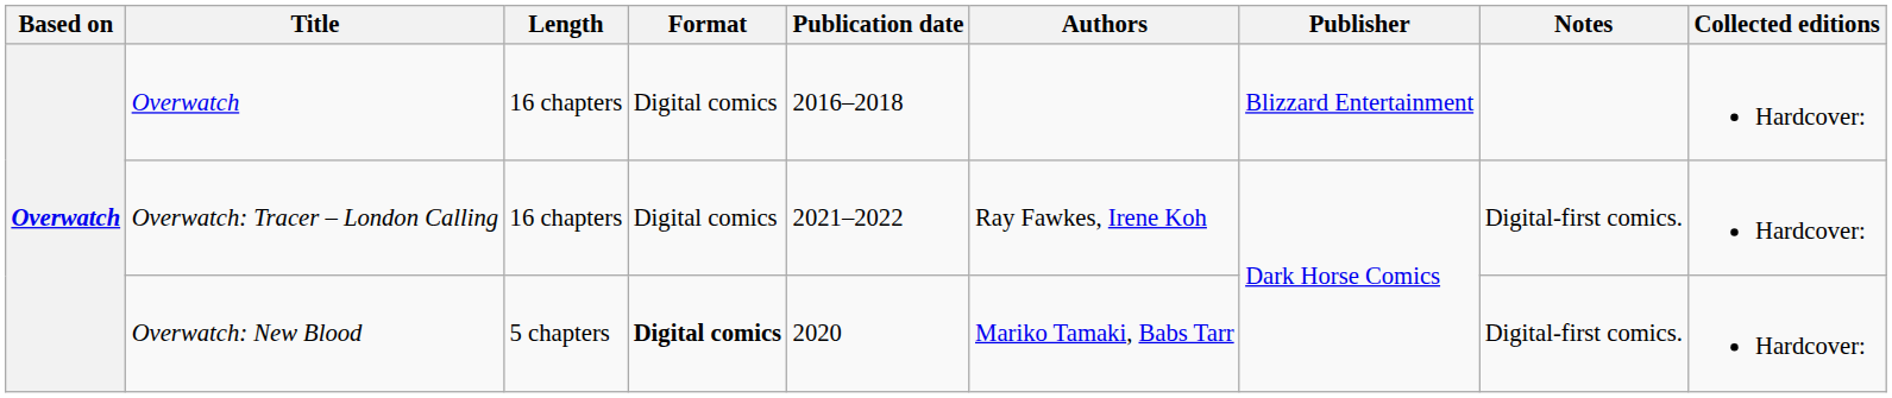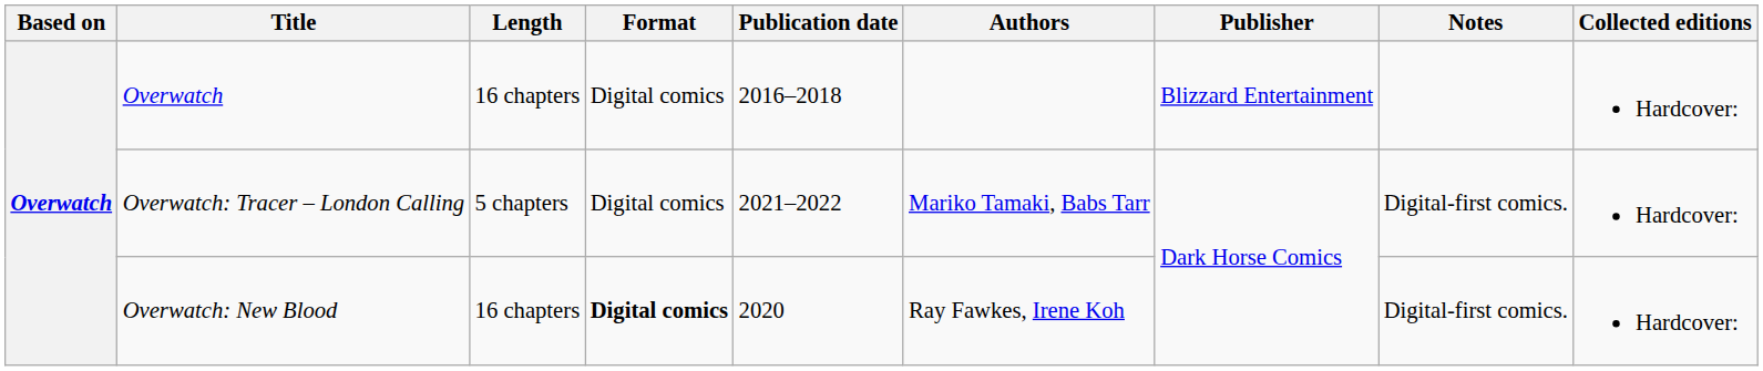 <table class="wikitable mw-collapsible">
 <tr>
 <th>Based on</th>
 <th>Title</th>
 <th>Length</th>
 <th>Format</th>
 <th>Publication date</th>
 <th>Authors</th>
 <th>Publisher</th>
 <th>Notes</th>
 <th>Collected editions</th>
 </tr>
 <tr>
 <th rowspan="3"><em><a href='#'>Overwatch</a></em></th>
 <td><em><a href='#'>Overwatch</a></em></td>
 <td>16 chapters</td>
 <td>Digital comics</td>
 <td>2016–2018</td>
 <td></td>
 <td><a href='#'>Blizzard Entertainment</a></td>
 <td></td>
 <td><br><ul><li>Hardcover: </li></ul></td>
 </tr>
 <tr>
 <td><em>Overwatch: Tracer – London Calling</em></td>
-<td>16 chapters</td>
+<td>5 chapters</td>
 <td>Digital comics</td>
 <td>2021–2022</td>
-<td>Ray Fawkes, <a href='#'>Irene Koh</a></td>
+<td><a href='#'>Mariko Tamaki</a>, <a href='#'>Babs Tarr</a></td>
 <td rowspan="2"><a href='#'>Dark Horse Comics</a></td>
 <td>Digital-first comics.</td>
 <td><br><ul><li>Hardcover: </li></ul></td>
 </tr>
 <tr>
 <td><em>Overwatch: New Blood</em></td>
-<td>5 chapters</td>
+<td>16 chapters</td>
 <td><strong>Digital comics</strong></td>
 <td>2020</td>
-<td><a href='#'>Mariko Tamaki</a>, <a href='#'>Babs Tarr</a></td>
+<td>Ray Fawkes, <a href='#'>Irene Koh</a></td>
 <td>Digital-first comics.</td>
 <td><br><ul><li>Hardcover: </li></ul></td>
 </tr>
 </table>
